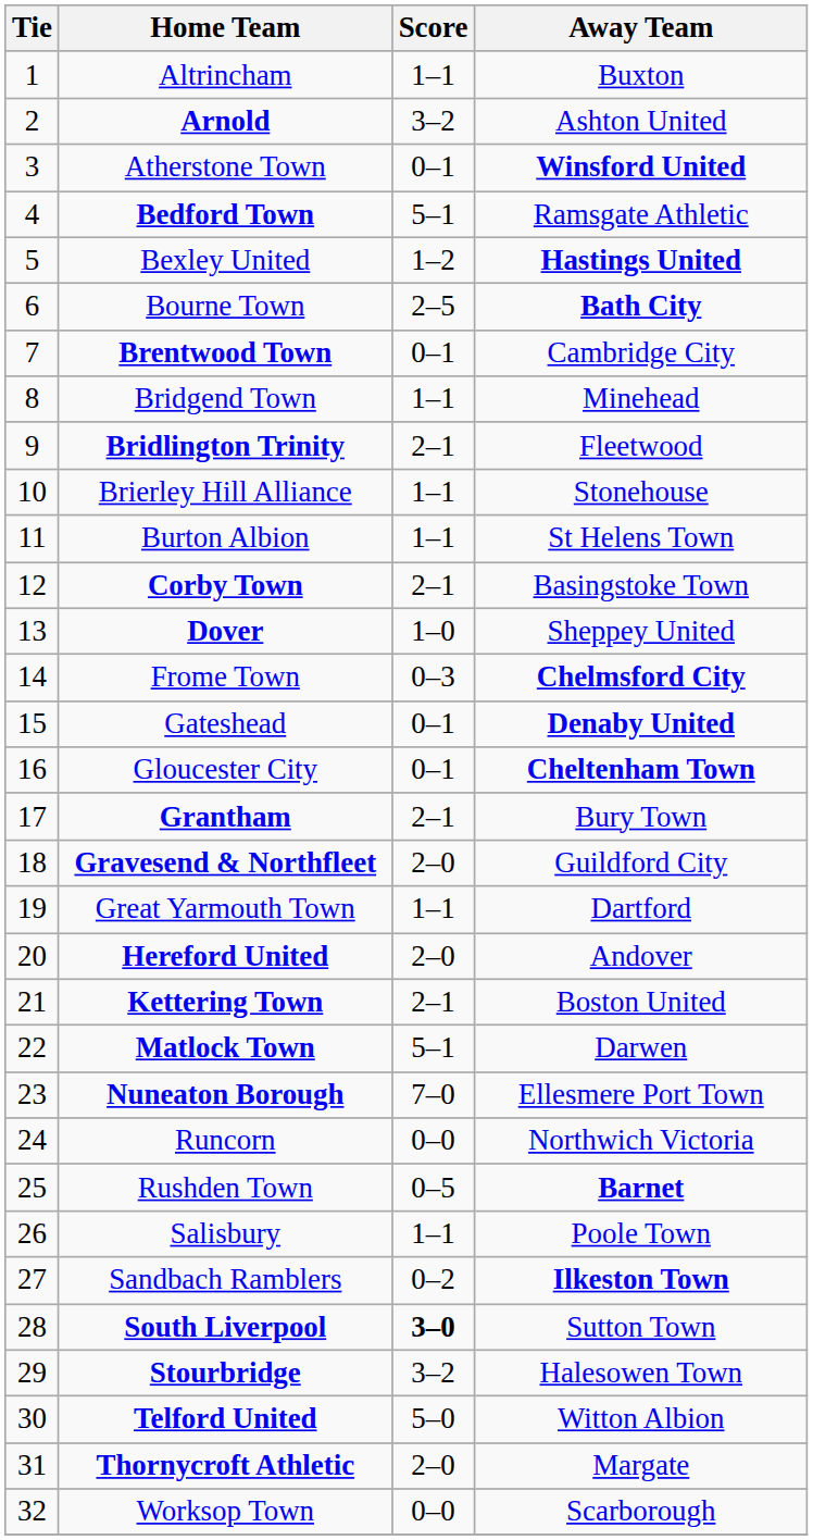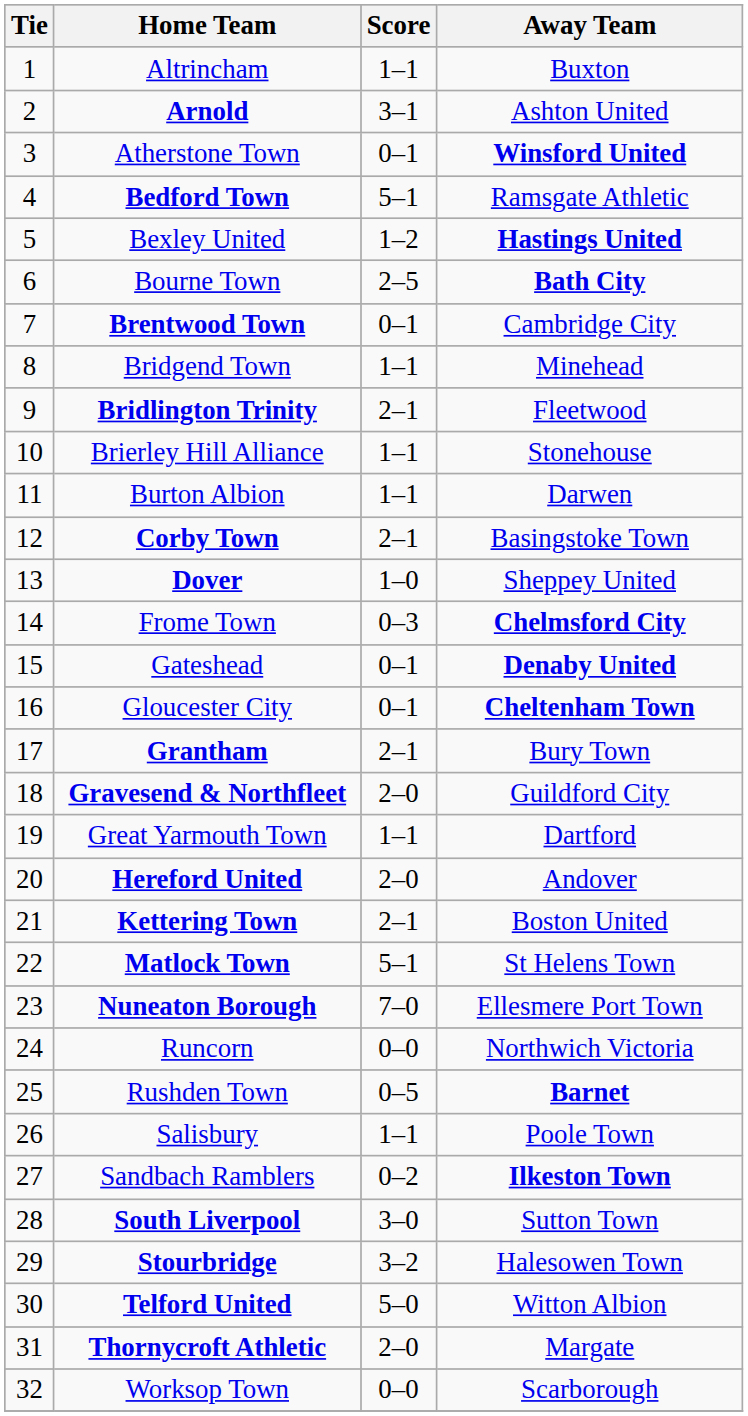 <table class="wikitable" style="text-align:center;">
 <tr>
 <th width=20>Tie</th>
 <th width=175>Home Team</th>
 <th width=20>Score</th>
 <th width=175>Away Team</th>
 </tr>
 <tr>
 <td>1</td>
 <td><a href='#'>Altrincham</a></td>
 <td>1–1</td>
 <td><a href='#'>Buxton</a></td>
 </tr>
 <tr>
 <td>2</td>
 <td><strong><a href='#'>Arnold</a></strong></td>
-<td>3–2</td>
+<td>3–1</td>
 <td><a href='#'>Ashton United</a></td>
 </tr>
 <tr>
 <td>3</td>
 <td><a href='#'>Atherstone Town</a></td>
 <td>0–1</td>
 <td><strong><a href='#'>Winsford United</a></strong></td>
 </tr>
 <tr>
 <td>4</td>
 <td><strong><a href='#'>Bedford Town</a></strong></td>
 <td>5–1</td>
 <td><a href='#'>Ramsgate Athletic</a></td>
 </tr>
 <tr>
 <td>5</td>
 <td><a href='#'>Bexley United</a></td>
 <td>1–2</td>
 <td><strong><a href='#'>Hastings United</a></strong></td>
 </tr>
 <tr>
 <td>6</td>
 <td><a href='#'>Bourne Town</a></td>
 <td>2–5</td>
 <td><strong><a href='#'>Bath City</a></strong></td>
 </tr>
 <tr>
 <td>7</td>
 <td><strong><a href='#'>Brentwood Town</a></strong></td>
 <td>0–1</td>
 <td><a href='#'>Cambridge City</a></td>
 </tr>
 <tr>
 <td>8</td>
 <td><a href='#'>Bridgend Town</a></td>
 <td>1–1</td>
 <td><a href='#'>Minehead</a></td>
 </tr>
 <tr>
 <td>9</td>
 <td><strong><a href='#'>Bridlington Trinity</a></strong></td>
 <td>2–1</td>
 <td><a href='#'>Fleetwood</a></td>
 </tr>
 <tr>
 <td>10</td>
 <td><a href='#'>Brierley Hill Alliance</a></td>
 <td>1–1</td>
 <td><a href='#'>Stonehouse</a></td>
 </tr>
 <tr>
 <td>11</td>
 <td><a href='#'>Burton Albion</a></td>
 <td>1–1</td>
-<td><a href='#'>St Helens Town</a></td>
+<td><a href='#'>Darwen</a></td>
 </tr>
 <tr>
 <td>12</td>
 <td><strong><a href='#'>Corby Town</a></strong></td>
 <td>2–1</td>
 <td><a href='#'>Basingstoke Town</a></td>
 </tr>
 <tr>
 <td>13</td>
 <td><strong><a href='#'>Dover</a></strong></td>
 <td>1–0</td>
 <td><a href='#'>Sheppey United</a></td>
 </tr>
 <tr>
 <td>14</td>
 <td><a href='#'>Frome Town</a></td>
 <td>0–3</td>
 <td><strong><a href='#'>Chelmsford City</a></strong></td>
 </tr>
 <tr>
 <td>15</td>
 <td><a href='#'>Gateshead</a></td>
 <td>0–1</td>
 <td><strong><a href='#'>Denaby United</a></strong></td>
 </tr>
 <tr>
 <td>16</td>
 <td><a href='#'>Gloucester City</a></td>
 <td>0–1</td>
 <td><strong><a href='#'>Cheltenham Town</a></strong></td>
 </tr>
 <tr>
 <td>17</td>
 <td><strong><a href='#'>Grantham</a></strong></td>
 <td>2–1</td>
 <td><a href='#'>Bury Town</a></td>
 </tr>
 <tr>
 <td>18</td>
 <td><strong><a href='#'>Gravesend & Northfleet</a></strong></td>
 <td>2–0</td>
 <td><a href='#'>Guildford City</a></td>
 </tr>
 <tr>
 <td>19</td>
 <td><a href='#'>Great Yarmouth Town</a></td>
 <td>1–1</td>
 <td><a href='#'>Dartford</a></td>
 </tr>
 <tr>
 <td>20</td>
 <td><strong><a href='#'>Hereford United</a></strong></td>
 <td>2–0</td>
 <td><a href='#'>Andover</a></td>
 </tr>
 <tr>
 <td>21</td>
 <td><strong><a href='#'>Kettering Town</a></strong></td>
 <td>2–1</td>
 <td><a href='#'>Boston United</a></td>
 </tr>
 <tr>
 <td>22</td>
 <td><strong><a href='#'>Matlock Town</a></strong></td>
 <td>5–1</td>
-<td><a href='#'>Darwen</a></td>
+<td><a href='#'>St Helens Town</a></td>
 </tr>
 <tr>
 <td>23</td>
 <td><strong><a href='#'>Nuneaton Borough</a></strong></td>
 <td>7–0</td>
 <td><a href='#'>Ellesmere Port Town</a></td>
 </tr>
 <tr>
 <td>24</td>
 <td><a href='#'>Runcorn</a></td>
 <td>0–0</td>
 <td><a href='#'>Northwich Victoria</a></td>
 </tr>
 <tr>
 <td>25</td>
 <td><a href='#'>Rushden Town</a></td>
 <td>0–5</td>
 <td><strong><a href='#'>Barnet</a></strong></td>
 </tr>
 <tr>
 <td>26</td>
 <td><a href='#'>Salisbury</a></td>
 <td>1–1</td>
 <td><a href='#'>Poole Town</a></td>
 </tr>
 <tr>
 <td>27</td>
 <td><a href='#'>Sandbach Ramblers</a></td>
 <td>0–2</td>
 <td><strong><a href='#'>Ilkeston Town</a></strong></td>
 </tr>
 <tr>
 <td>28</td>
 <td><strong><a href='#'>South Liverpool</a></strong></td>
-<td><strong>3–0</strong></td>
+<td>3–0</td>
 <td><a href='#'>Sutton Town</a></td>
 </tr>
 <tr>
 <td>29</td>
 <td><strong><a href='#'>Stourbridge</a></strong></td>
 <td>3–2</td>
 <td><a href='#'>Halesowen Town</a></td>
 </tr>
 <tr>
 <td>30</td>
 <td><strong><a href='#'>Telford United</a></strong></td>
 <td>5–0</td>
 <td><a href='#'>Witton Albion</a></td>
 </tr>
 <tr>
 <td>31</td>
 <td><strong><a href='#'>Thornycroft Athletic</a></strong></td>
 <td>2–0</td>
 <td><a href='#'>Margate</a></td>
 </tr>
 <tr>
 <td>32</td>
 <td><a href='#'>Worksop Town</a></td>
 <td>0–0</td>
 <td><a href='#'>Scarborough</a></td>
 </tr>
 <tr>
 </tr>
 </table>
